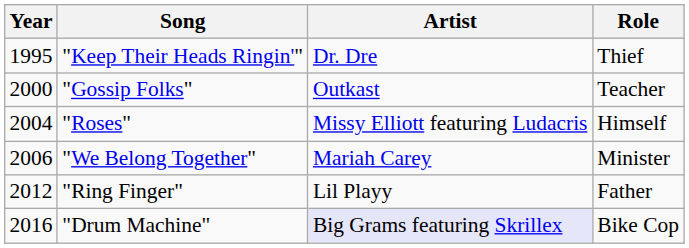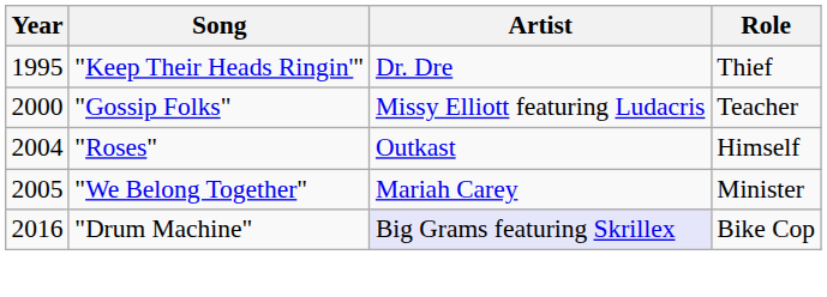 <table class="wikitable sortable">
 <tr>
 <th>Year</th>
 <th>Song</th>
 <th>Artist</th>
 <th>Role</th>
 </tr>
 <tr>
 <td>1995</td>
 <td>"<a href='#'>Keep Their Heads Ringin'</a>"</td>
 <td><a href='#'>Dr. Dre</a></td>
 <td>Thief</td>
 </tr>
 <tr>
 <td>2000</td>
 <td>"<a href='#'>Gossip Folks</a>"</td>
-<td><a href='#'>Outkast</a></td>
+<td><a href='#'>Missy Elliott</a> featuring <a href='#'>Ludacris</a></td>
 <td>Teacher</td>
 </tr>
 <tr>
 <td>2004</td>
 <td>"<a href='#'>Roses</a>"</td>
-<td><a href='#'>Missy Elliott</a> featuring <a href='#'>Ludacris</a></td>
+<td><a href='#'>Outkast</a></td>
 <td>Himself</td>
 </tr>
 <tr>
-<td>2006</td>
+<td>2005</td>
 <td>"<a href='#'>We Belong Together</a>"</td>
 <td><a href='#'>Mariah Carey</a></td>
 <td>Minister</td>
-</tr>
-<tr>
-<td>2012</td>
-<td>"Ring Finger"</td>
-<td>Lil Playy</td>
-<td>Father</td>
 </tr>
 <tr>
 <td>2016</td>
 <td>"Drum Machine"</td>
 <td style="background: lavender;">Big Grams featuring <a href='#'>Skrillex</a></td>
 <td>Bike Cop</td>
 </tr>
 </table>
